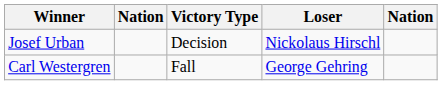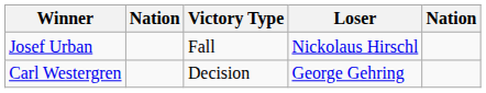 <table class="wikitable sortable" style="text-align:left;">
 <tr>
 <th>Winner</th>
 <th>Nation</th>
 <th>Victory Type</th>
 <th>Loser</th>
 <th>Nation</th>
 </tr>
 <tr>
 <td><a href='#'>Josef Urban</a></td>
 <td></td>
-<td>Decision</td>
+<td>Fall</td>
 <td><a href='#'>Nickolaus Hirschl</a></td>
 <td></td>
 </tr>
 <tr>
 <td><a href='#'>Carl Westergren</a></td>
 <td></td>
-<td>Fall</td>
+<td>Decision</td>
 <td><a href='#'>George Gehring</a></td>
 <td></td>
 </tr>
 </table>
